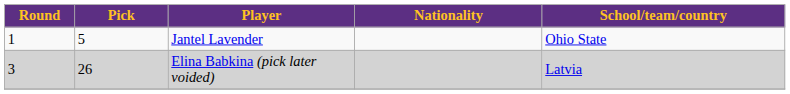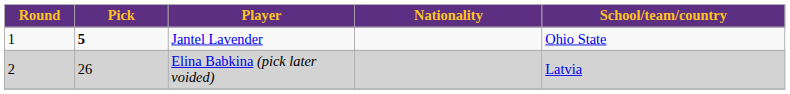 <table class="wikitable">
 <tr>
 <th style="background:#5c2f83; color:#FFC322;" width="2%">Round</th>
 <th style="background:#5c2f83; color:#FFC322;" width="5%">Pick</th>
 <th style="background:#5c2f83; color:#FFC322;" width="10%">Player</th>
 <th style="background:#5c2f83; color:#FFC322;" width="10%">Nationality</th>
 <th style="background:#5c2f83; color:#FFC322;" width="10%">School/team/country</th>
 </tr>
 <tr>
 <td>1</td>
-<td>5</td>
+<td><strong>5</strong></td>
 <td><a href='#'>Jantel Lavender</a></td>
 <td></td>
 <td><a href='#'>Ohio State</a></td>
 </tr>
 <tr bgcolor="lightgray">
-<td>3</td>
+<td>2</td>
 <td>26</td>
 <td><a href='#'>Elina Babkina</a> <em>(pick later voided)</em></td>
 <td></td>
 <td><a href='#'>Latvia</a></td>
 </tr>
 <tr>
 </tr>
 </table>
